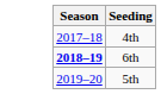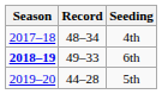 <table class="wikitable sortable" align="right">
 <tr>
 <th style="font-size:11px;text-align:center;line-height:110%">Season</th>
+<th style="font-size:11px;text-align:center;line-height:110%">Record</th>
 <th style="font-size:11px;text-align:center;line-height:110%">Seeding</th>
 </tr>
 <tr align="left">
 <td style="background:#F9F9F9;font-size:11px;font-weight:normal;text-align:center;line-height:110%"><a href='#'>2017–18</a></td>
+<td style="background:#F9F9F9;font-size:11px;font-weight:normal;text-align:center;line-height:110%">48–34</td>
 <td style="background:#F9F9F9;font-size:11px;font-weight:normal;text-align:center;line-height:110%">4th</td>
 </tr>
 <tr align="left">
 <td style="background:#F9F9F9;font-size:11px;font-weight:normal;text-align:center;line-height:110%"><strong><a href='#'>2018–19</a></strong></td>
+<td style="background:#F9F9F9;font-size:11px;font-weight:normal;text-align:center;line-height:110%">49–33</td>
 <td style="background:#F9F9F9;font-size:11px;font-weight:normal;text-align:center;line-height:110%">6th</td>
 </tr>
 <tr align="left">
 <td style="background:#F9F9F9;font-size:11px;font-weight:normal;text-align:center;line-height:110%"><a href='#'>2019–20</a></td>
+<td style="background:#F9F9F9;font-size:11px;font-weight:normal;text-align:center;line-height:110%">44–28</td>
 <td style="background:#F9F9F9;font-size:11px;font-weight:normal;text-align:center;line-height:110%">5th</td>
 </tr>
 </table>
